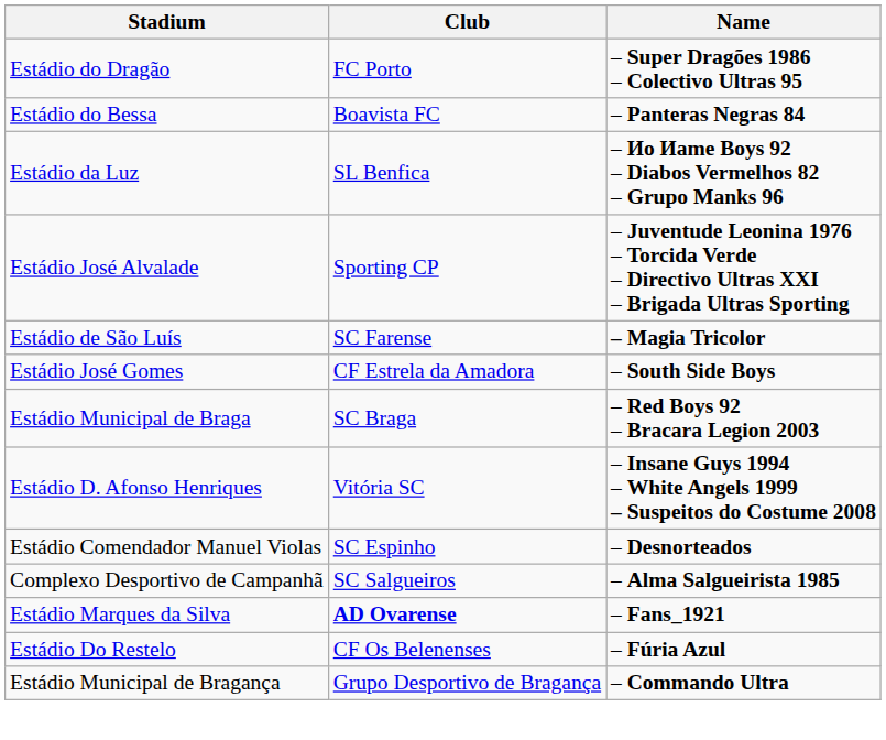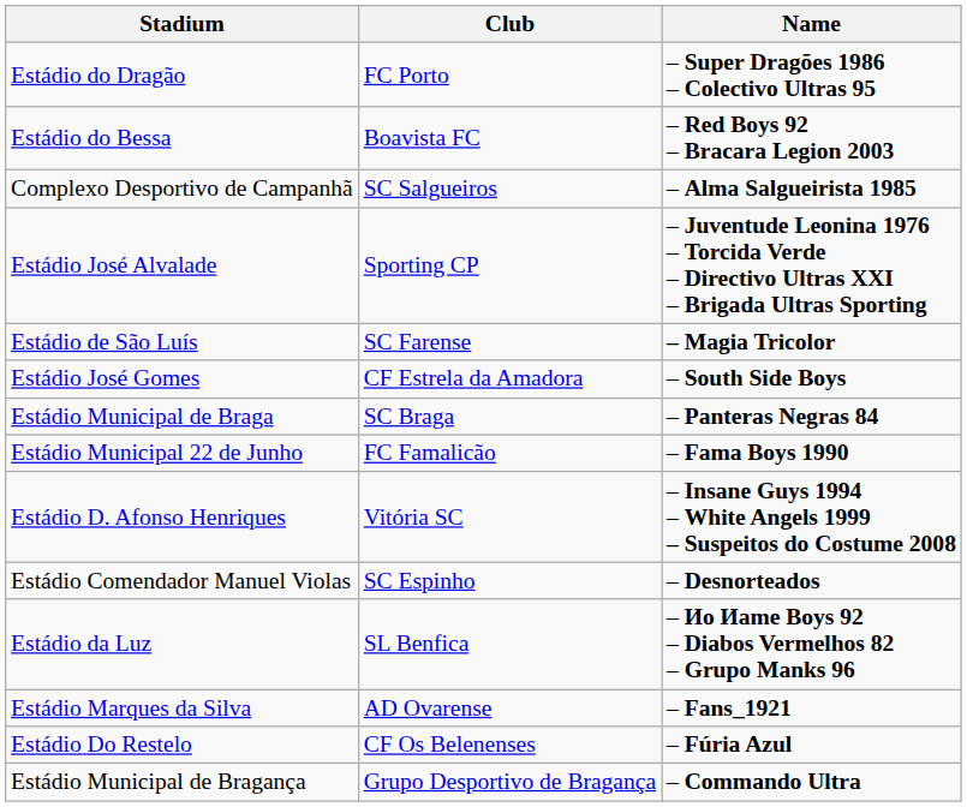 <table class="wikitable">
 <tr>
 <th>Stadium</th>
 <th>Club</th>
 <th>Name</th>
 </tr>
 <tr>
 <td style="text-align:left;"><a href='#'>Estádio do Dragão</a></td>
 <td><a href='#'>FC Porto</a></td>
 <td>– <strong>Super Dragões 1986</strong><br>– <strong>Colectivo Ultras 95</strong></td>
 </tr>
 <tr>
 <td style="text-align:left;"><a href='#'>Estádio do Bessa</a></td>
 <td><a href='#'>Boavista FC</a></td>
-<td>– <strong>Panteras Negras 84</strong></td>
+<td>– <strong>Red Boys 92</strong><br>– <strong>Bracara Legion 2003</strong></td>
 </tr>
 <tr>
-<td style="text-align:left;"><a href='#'>Estádio da Luz</a></td>
-<td><a href='#'>SL Benfica</a></td>
-<td>– <strong>Иo Иame Boys 92</strong><br>– <strong>Diabos Vermelhos 82</strong><br>– <strong>Grupo Manks 96</strong></td>
+<td style="text-align:left;">Complexo Desportivo de Campanhã</td>
+<td><a href='#'>SC Salgueiros</a></td>
+<td>– <strong>Alma Salgueirista 1985</strong></td>
 </tr>
 <tr>
 <td style="text-align:left;"><a href='#'>Estádio José Alvalade</a></td>
 <td><a href='#'>Sporting CP</a></td>
 <td>– <strong>Juventude Leonina 1976</strong><br>– <strong>Torcida Verde</strong><br>– <strong>Directivo Ultras XXI</strong><br>– <strong>Brigada Ultras Sporting</strong></td>
 </tr>
 <tr>
 <td style="text-align:left;"><a href='#'>Estádio de São Luís</a></td>
 <td><a href='#'>SC Farense</a></td>
 <td><strong>– Magia Tricolor</strong></td>
 </tr>
 <tr>
 <td><a href='#'>Estádio José Gomes</a></td>
 <td><a href='#'>CF Estrela da Amadora</a></td>
 <td>– <strong>South Side Boys</strong></td>
 </tr>
 <tr>
 <td style="text-align:left;"><a href='#'>Estádio Municipal de Braga</a></td>
 <td><a href='#'>SC Braga</a></td>
-<td>– <strong>Red Boys 92</strong><br>– <strong>Bracara Legion 2003</strong></td>
+<td>– <strong>Panteras Negras 84</strong></td>
+</tr>
+<tr>
+<td style="text-align:left;"><a href='#'>Estádio Municipal 22 de Junho</a></td>
+<td><a href='#'>FC Famalicão</a></td>
+<td>– <strong>Fama Boys 1990</strong></td>
 </tr>
 <tr>
 <td style="text-align:left;"><a href='#'>Estádio D. Afonso Henriques</a></td>
 <td><a href='#'>Vitória SC</a></td>
 <td>– <strong>Insane Guys 1994</strong><br>– <strong>White Angels 1999</strong><br><strong>– Suspeitos do Costume 2008</strong></td>
 </tr>
 <tr>
 <td style="text-align:left;">Estádio Comendador Manuel Violas</td>
 <td><a href='#'>SC Espinho</a></td>
 <td>– <strong>Desnorteados</strong></td>
 </tr>
 <tr>
-<td style="text-align:left;">Complexo Desportivo de Campanhã</td>
-<td><a href='#'>SC Salgueiros</a></td>
-<td>– <strong>Alma Salgueirista 1985</strong></td>
+<td style="text-align:left;"><a href='#'>Estádio da Luz</a></td>
+<td><a href='#'>SL Benfica</a></td>
+<td>– <strong>Иo Иame Boys 92</strong><br>– <strong>Diabos Vermelhos 82</strong><br>– <strong>Grupo Manks 96</strong></td>
 </tr>
 <tr>
 <td style="text-align:left;"><a href='#'>Estádio Marques da Silva</a></td>
-<td><strong><a href='#'>AD Ovarense</a></strong></td>
+<td><a href='#'>AD Ovarense</a></td>
 <td>– <strong>Fans_1921</strong></td>
 </tr>
 <tr>
 <td style="text-align:left;"><a href='#'>Estádio Do Restelo</a></td>
 <td><a href='#'>CF Os Belenenses</a></td>
 <td>– <strong>Fúria Azul</strong></td>
 </tr>
 <tr>
 <td>Estádio Municipal de Bragança</td>
 <td><a href='#'>Grupo Desportivo de Bragança</a></td>
 <td>– <strong>Commando Ultra</strong></td>
 </tr>
 </table>
